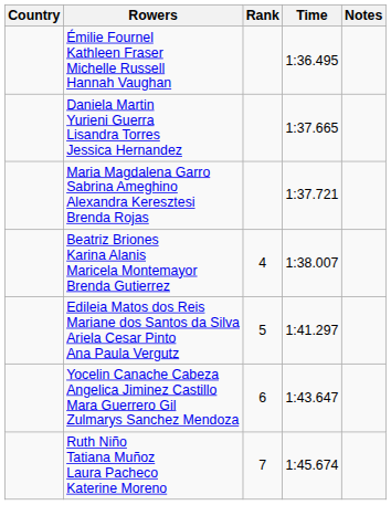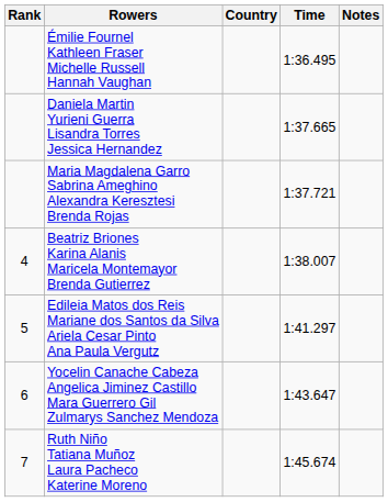 <table class="wikitable"  style="text-align:center">
 <tr>
+<th>Rank</th>
+<th>Rowers</th>
 <th>Country</th>
-<th>Rowers</th>
-<th>Rank</th>
 <th>Time</th>
 <th>Notes</th>
 </tr>
 <tr>
+<td></td>
+<td align=left><a href='#'>Émilie Fournel</a><br><a href='#'>Kathleen Fraser</a><br><a href='#'>Michelle Russell</a><br><a href='#'>Hannah Vaughan</a></td>
 <td align=left></td>
-<td align=left><a href='#'>Émilie Fournel</a><br><a href='#'>Kathleen Fraser</a><br><a href='#'>Michelle Russell</a><br><a href='#'>Hannah Vaughan</a></td>
-<td></td>
 <td>1:36.495</td>
 <td></td>
 </tr>
 <tr>
+<td></td>
+<td align=left><a href='#'>Daniela Martin</a><br><a href='#'>Yurieni Guerra</a><br><a href='#'>Lisandra Torres</a><br><a href='#'>Jessica Hernandez</a></td>
 <td align=left></td>
-<td align=left><a href='#'>Daniela Martin</a><br><a href='#'>Yurieni Guerra</a><br><a href='#'>Lisandra Torres</a><br><a href='#'>Jessica Hernandez</a></td>
-<td></td>
 <td>1:37.665</td>
 <td></td>
 </tr>
 <tr>
+<td></td>
+<td align=left><a href='#'>Maria Magdalena Garro</a><br><a href='#'>Sabrina Ameghino</a><br><a href='#'>Alexandra Keresztesi</a><br><a href='#'>Brenda Rojas</a></td>
 <td align=left></td>
-<td align=left><a href='#'>Maria Magdalena Garro</a><br><a href='#'>Sabrina Ameghino</a><br><a href='#'>Alexandra Keresztesi</a><br><a href='#'>Brenda Rojas</a></td>
-<td></td>
 <td>1:37.721</td>
 <td></td>
 </tr>
 <tr>
+<td>4</td>
+<td align=left><a href='#'>Beatriz Briones</a><br><a href='#'>Karina Alanis</a><br><a href='#'>Maricela Montemayor</a><br><a href='#'>Brenda Gutierrez</a></td>
 <td align=left></td>
-<td align=left><a href='#'>Beatriz Briones</a><br><a href='#'>Karina Alanis</a><br><a href='#'>Maricela Montemayor</a><br><a href='#'>Brenda Gutierrez</a></td>
-<td>4</td>
 <td>1:38.007</td>
 <td></td>
 </tr>
 <tr>
+<td>5</td>
+<td align=left><a href='#'>Edileia Matos dos Reis</a><br><a href='#'>Mariane dos Santos da Silva</a><br><a href='#'>Ariela Cesar Pinto</a><br><a href='#'>Ana Paula Vergutz</a></td>
 <td align=left></td>
-<td align=left><a href='#'>Edileia Matos dos Reis</a><br><a href='#'>Mariane dos Santos da Silva</a><br><a href='#'>Ariela Cesar Pinto</a><br><a href='#'>Ana Paula Vergutz</a></td>
-<td>5</td>
 <td>1:41.297</td>
 <td></td>
 </tr>
 <tr>
+<td>6</td>
+<td align=left><a href='#'>Yocelin Canache Cabeza</a><br><a href='#'>Angelica Jiminez Castillo</a><br><a href='#'>Mara Guerrero Gil</a><br><a href='#'>Zulmarys Sanchez Mendoza</a></td>
 <td align=left></td>
-<td align=left><a href='#'>Yocelin Canache Cabeza</a><br><a href='#'>Angelica Jiminez Castillo</a><br><a href='#'>Mara Guerrero Gil</a><br><a href='#'>Zulmarys Sanchez Mendoza</a></td>
-<td>6</td>
 <td>1:43.647</td>
 <td></td>
 </tr>
 <tr>
+<td>7</td>
+<td align=left><a href='#'>Ruth Niño</a><br><a href='#'>Tatiana Muñoz</a><br><a href='#'>Laura Pacheco</a><br><a href='#'>Katerine Moreno</a></td>
 <td align=left></td>
-<td align=left><a href='#'>Ruth Niño</a><br><a href='#'>Tatiana Muñoz</a><br><a href='#'>Laura Pacheco</a><br><a href='#'>Katerine Moreno</a></td>
-<td>7</td>
 <td>1:45.674</td>
 <td></td>
 </tr>
 </table>
